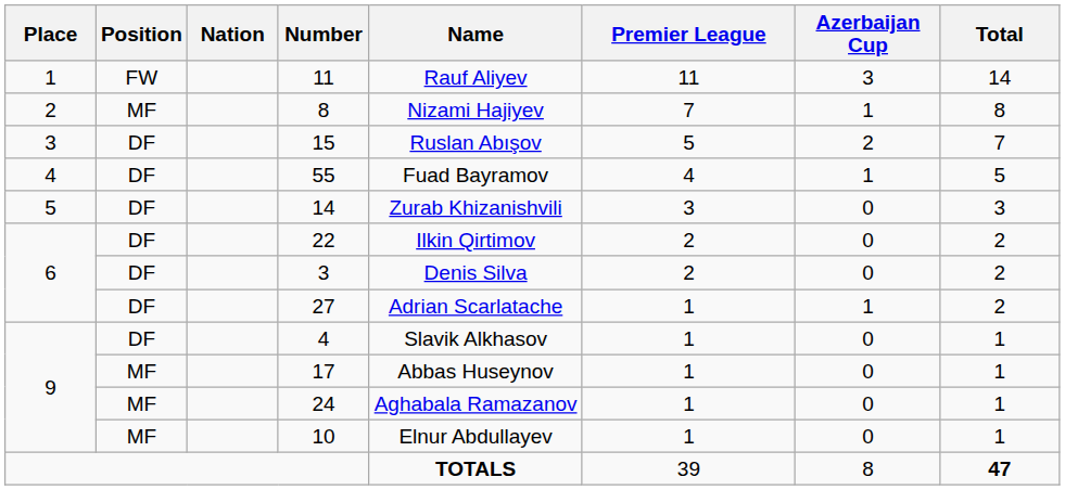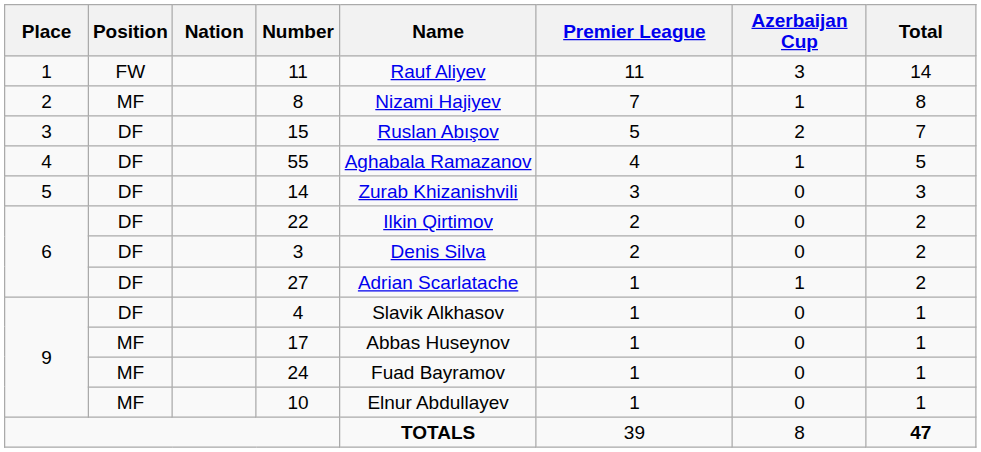 <table class="wikitable" style="font-size: 95%; text-align: center;">
 <tr>
 <th width=60>Place</th>
 <th width=60>Position</th>
 <th width=60>Nation</th>
 <th width=60>Number</th>
 <th width=150>Name</th>
 <th width=150><a href='#'>Premier League</a></th>
 <th width=100><a href='#'>Azerbaijan Cup</a></th>
 <th width=80>Total</th>
 </tr>
 <tr>
 <td>1</td>
 <td>FW</td>
 <td></td>
 <td>11</td>
 <td><a href='#'>Rauf Aliyev</a></td>
 <td>11</td>
 <td>3</td>
 <td>14</td>
 </tr>
 <tr>
 <td>2</td>
 <td>MF</td>
 <td></td>
 <td>8</td>
 <td><a href='#'>Nizami Hajiyev</a></td>
 <td>7</td>
 <td>1</td>
 <td>8</td>
 </tr>
 <tr>
 <td>3</td>
 <td>DF</td>
 <td></td>
 <td>15</td>
 <td><a href='#'>Ruslan Abışov</a></td>
 <td>5</td>
 <td>2</td>
 <td>7</td>
 </tr>
 <tr>
 <td>4</td>
 <td>DF</td>
 <td></td>
 <td>55</td>
-<td>Fuad Bayramov</td>
+<td><a href='#'>Aghabala Ramazanov</a></td>
 <td>4</td>
 <td>1</td>
 <td>5</td>
 </tr>
 <tr>
 <td>5</td>
 <td>DF</td>
 <td></td>
 <td>14</td>
 <td><a href='#'>Zurab Khizanishvili</a></td>
 <td>3</td>
 <td>0</td>
 <td>3</td>
 </tr>
 <tr>
 <td rowspan="3">6</td>
 <td>DF</td>
 <td></td>
 <td>22</td>
 <td><a href='#'>Ilkin Qirtimov</a></td>
 <td>2</td>
 <td>0</td>
 <td>2</td>
 </tr>
 <tr>
 <td>DF</td>
 <td></td>
 <td>3</td>
 <td><a href='#'>Denis Silva</a></td>
 <td>2</td>
 <td>0</td>
 <td>2</td>
 </tr>
 <tr>
 <td>DF</td>
 <td></td>
 <td>27</td>
 <td><a href='#'>Adrian Scarlatache</a></td>
 <td>1</td>
 <td>1</td>
 <td>2</td>
 </tr>
 <tr>
 <td rowspan="4">9</td>
 <td>DF</td>
 <td></td>
 <td>4</td>
 <td>Slavik Alkhasov</td>
 <td>1</td>
 <td>0</td>
 <td>1</td>
 </tr>
 <tr>
 <td>MF</td>
 <td></td>
 <td>17</td>
 <td>Abbas Huseynov</td>
 <td>1</td>
 <td>0</td>
 <td>1</td>
 </tr>
 <tr>
 <td>MF</td>
 <td></td>
 <td>24</td>
-<td><a href='#'>Aghabala Ramazanov</a></td>
+<td>Fuad Bayramov</td>
 <td>1</td>
 <td>0</td>
 <td>1</td>
 </tr>
 <tr>
 <td>MF</td>
 <td></td>
 <td>10</td>
 <td>Elnur Abdullayev</td>
 <td>1</td>
 <td>0</td>
 <td>1</td>
 </tr>
 <tr>
 <td colspan="4"></td>
 <td><strong>TOTALS</strong></td>
 <td>39</td>
 <td>8</td>
 <td><strong>47</strong></td>
 </tr>
 </table>
